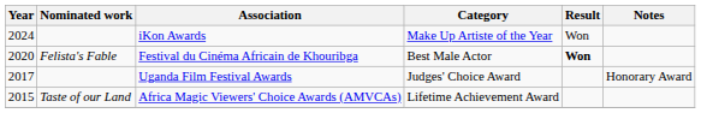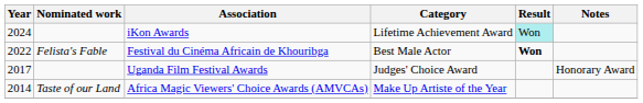 <table class="wikitable">
 <tr>
 <th>Year</th>
 <th>Nominated work</th>
 <th>Association</th>
 <th>Category</th>
 <th>Result</th>
 <th>Notes</th>
 </tr>
 <tr>
 <td>2024</td>
 <td></td>
 <td><a href='#'>iKon Awards</a></td>
-<td><a href='#'>Make Up Artiste of the Year</a></td>
-<td>Won</td>
+<td>Lifetime Achievement Award</td>
+<td style="background: paleturquoise;">Won</td>
 <td></td>
 </tr>
 <tr>
-<td>2020</td>
+<td>2022</td>
 <td><em>Felista's Fable</em></td>
 <td><a href='#'>Festival du Cinéma Africain de Khouribga</a></td>
 <td>Best Male Actor</td>
 <td><strong>Won</strong></td>
 <td></td>
 </tr>
 <tr>
 <td>2017</td>
 <td></td>
 <td><a href='#'>Uganda Film Festival Awards</a></td>
 <td>Judges' Choice Award</td>
 <td></td>
 <td>Honorary Award</td>
 </tr>
 <tr>
-<td>2015</td>
+<td>2014</td>
 <td><em>Taste of our Land</em></td>
 <td><a href='#'>Africa Magic Viewers' Choice Awards (AMVCAs)</a></td>
-<td>Lifetime Achievement Award</td>
+<td><a href='#'>Make Up Artiste of the Year</a></td>
 <td></td>
 <td></td>
 </tr>
 <tr>
 </tr>
 </table>
